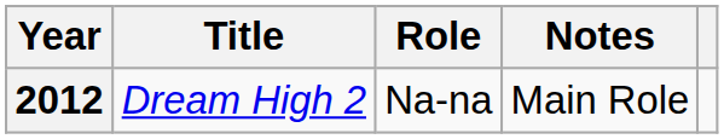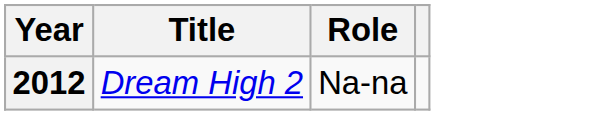 <table class="wikitable plainrowheaders">
 <tr>
 <th scope="col">Year</th>
 <th scope="col">Title</th>
 <th scope="col">Role</th>
-<th scope="col">Notes</th>
 <th scope="col"></th>
 </tr>
 <tr>
 <th scope="row">2012</th>
 <td><em><a href='#'>Dream High 2</a></em></td>
 <td>Na-na</td>
-<td>Main Role</td>
 <td style="text-align:center"></td>
 </tr>
 </table>
